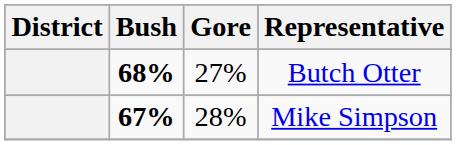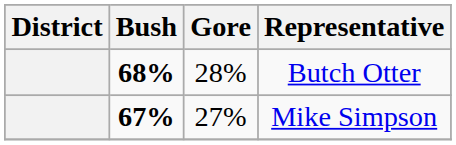 <table class=wikitable>
 <tr>
 <th>District</th>
 <th>Bush</th>
 <th>Gore</th>
 <th>Representative</th>
 </tr>
 <tr align=center>
 <th></th>
 <td><strong>68%</strong></td>
-<td>27%</td>
+<td>28%</td>
 <td><a href='#'>Butch Otter</a></td>
 </tr>
 <tr align=center>
 <th></th>
 <td><strong>67%</strong></td>
-<td>28%</td>
+<td>27%</td>
 <td><a href='#'>Mike Simpson</a></td>
 </tr>
 <tr align=center>
 </tr>
 </table>
